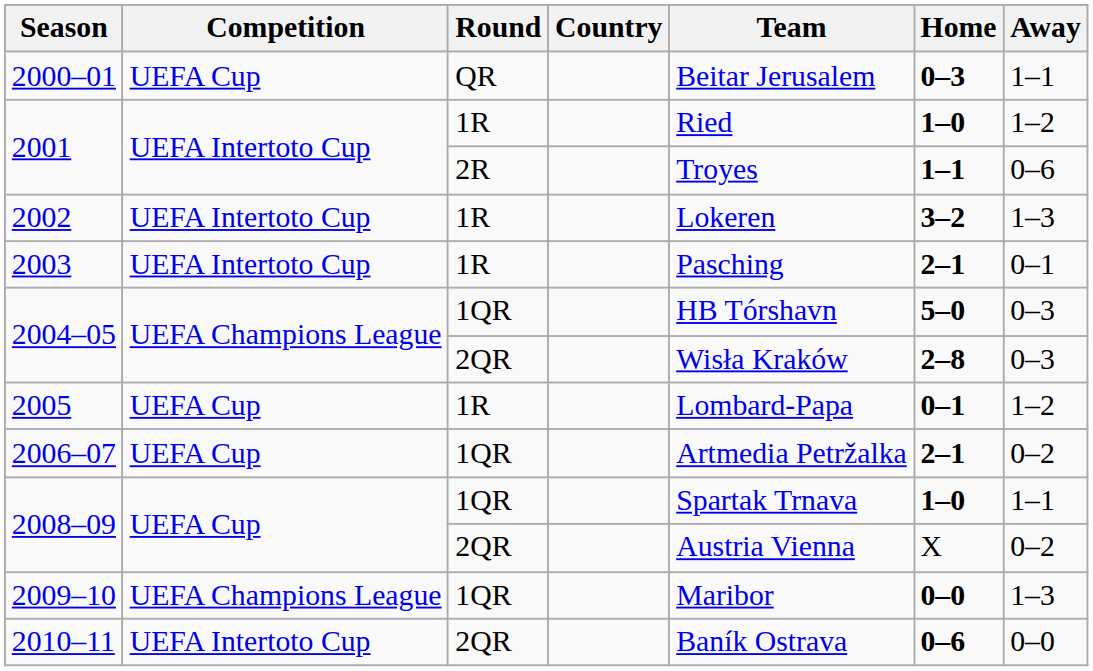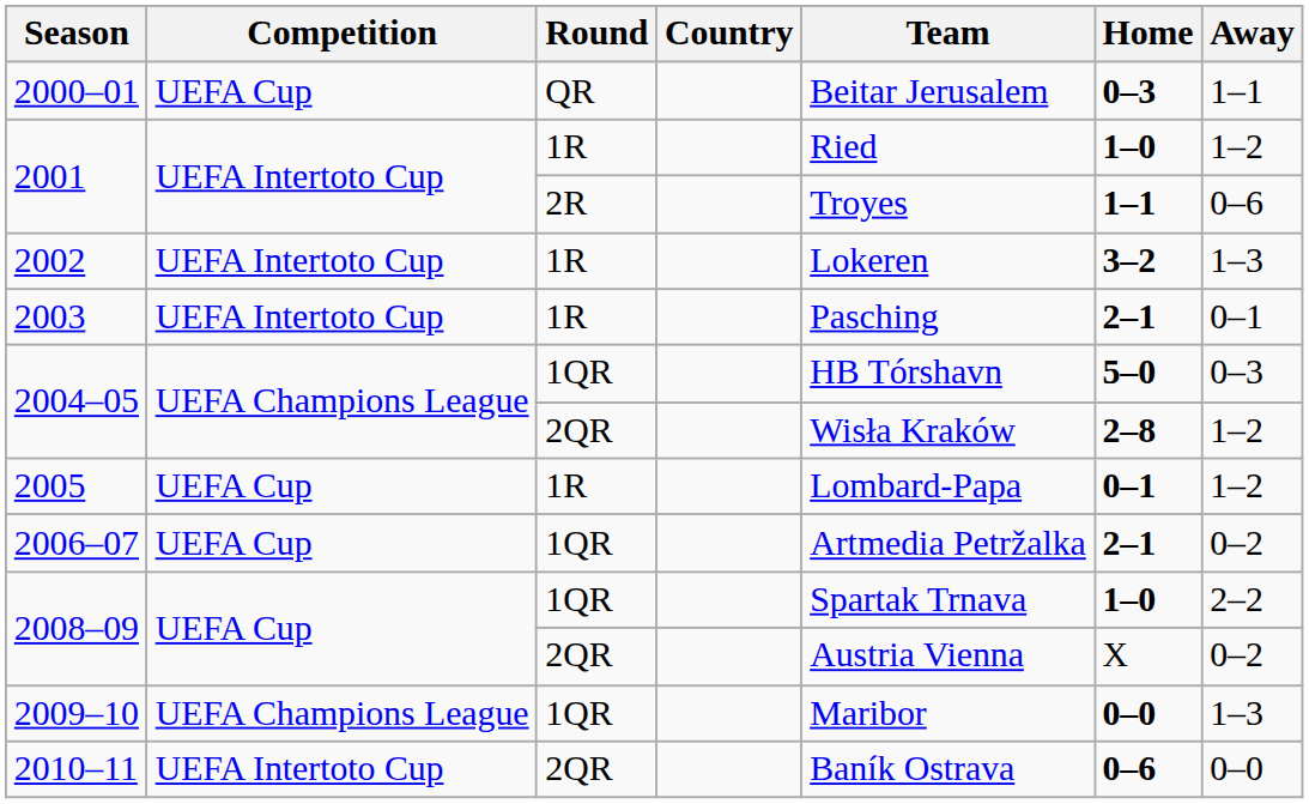 <table class="wikitable">
 <tr>
 <th>Season</th>
 <th>Competition</th>
 <th>Round</th>
 <th>Country</th>
 <th>Team</th>
 <th>Home</th>
 <th>Away</th>
 </tr>
 <tr>
 <td><a href='#'>2000–01</a></td>
 <td><a href='#'>UEFA Cup</a></td>
 <td>QR</td>
 <td></td>
 <td><a href='#'>Beitar Jerusalem</a></td>
 <td><strong>0–3</strong></td>
 <td>1–1</td>
 </tr>
 <tr>
 <td rowspan=2><a href='#'>2001</a></td>
 <td rowspan=2><a href='#'>UEFA Intertoto Cup</a></td>
 <td>1R</td>
 <td></td>
 <td><a href='#'>Ried</a></td>
 <td><strong>1–0</strong></td>
 <td>1–2</td>
 </tr>
 <tr>
 <td>2R</td>
 <td></td>
 <td><a href='#'>Troyes</a></td>
 <td><strong>1–1</strong></td>
 <td>0–6</td>
 </tr>
 <tr>
 <td><a href='#'>2002</a></td>
 <td><a href='#'>UEFA Intertoto Cup</a></td>
 <td>1R</td>
 <td></td>
 <td><a href='#'>Lokeren</a></td>
 <td><strong>3–2</strong></td>
 <td>1–3</td>
 </tr>
 <tr>
 <td><a href='#'>2003</a></td>
 <td><a href='#'>UEFA Intertoto Cup</a></td>
 <td>1R</td>
 <td></td>
 <td><a href='#'>Pasching</a></td>
 <td><strong>2–1</strong></td>
 <td>0–1</td>
 </tr>
 <tr>
 <td rowspan=2><a href='#'>2004–05</a></td>
 <td rowspan=2><a href='#'>UEFA Champions League</a></td>
 <td>1QR</td>
 <td></td>
 <td><a href='#'>HB Tórshavn</a></td>
 <td><strong>5–0</strong></td>
 <td>0–3</td>
 </tr>
 <tr>
 <td>2QR</td>
 <td></td>
 <td><a href='#'>Wisła Kraków</a></td>
 <td><strong>2–8</strong></td>
-<td>0–3</td>
+<td>1–2</td>
 </tr>
 <tr>
 <td><a href='#'>2005</a></td>
 <td><a href='#'>UEFA Cup</a></td>
 <td>1R</td>
 <td></td>
 <td><a href='#'>Lombard-Papa</a></td>
 <td><strong>0–1</strong></td>
 <td>1–2</td>
 </tr>
 <tr>
 <td><a href='#'>2006–07</a></td>
 <td><a href='#'>UEFA Cup</a></td>
 <td>1QR</td>
 <td></td>
 <td><a href='#'>Artmedia Petržalka</a></td>
 <td><strong>2–1</strong></td>
 <td>0–2</td>
 </tr>
 <tr>
 <td rowspan=2><a href='#'>2008–09</a></td>
 <td rowspan=2><a href='#'>UEFA Cup</a></td>
 <td>1QR</td>
 <td></td>
 <td><a href='#'>Spartak Trnava</a></td>
 <td><strong>1–0</strong></td>
-<td>1–1</td>
+<td>2–2</td>
 </tr>
 <tr>
 <td>2QR</td>
 <td></td>
 <td><a href='#'>Austria Vienna</a></td>
 <td>X</td>
 <td>0–2</td>
 </tr>
 <tr>
 <td><a href='#'>2009–10</a></td>
 <td><a href='#'>UEFA Champions League</a></td>
 <td>1QR</td>
 <td></td>
 <td><a href='#'>Maribor</a></td>
 <td><strong>0–0</strong></td>
 <td>1–3</td>
 </tr>
 <tr>
 <td><a href='#'>2010–11</a></td>
 <td><a href='#'>UEFA Intertoto Cup</a></td>
 <td>2QR</td>
 <td></td>
 <td><a href='#'>Baník Ostrava</a></td>
 <td><strong>0–6</strong></td>
 <td>0–0</td>
 </tr>
 </table>
